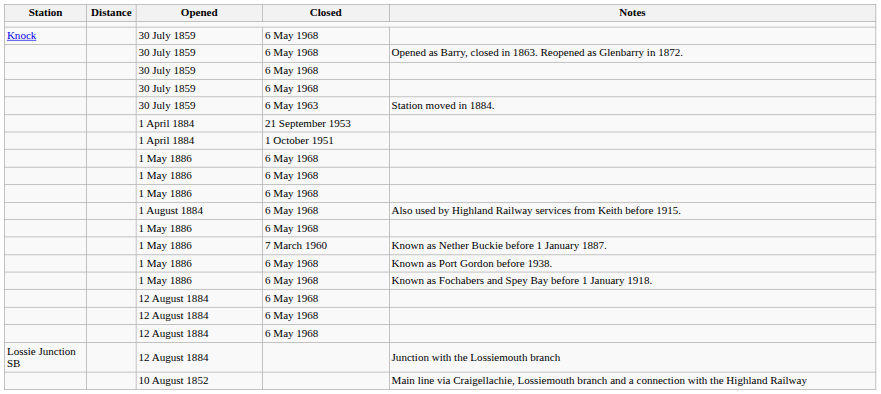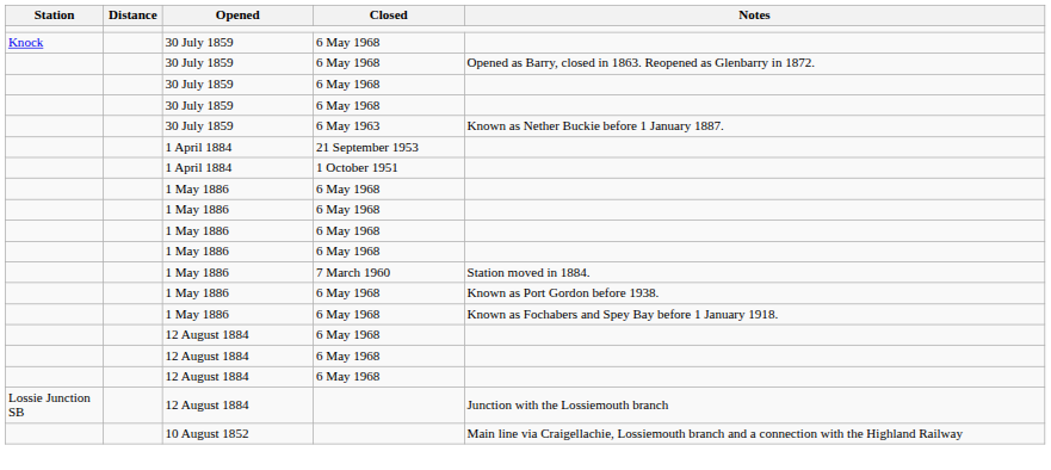 <table class="wikitable" style="width:100%; margin-right:0;">
 <tr>
 <th scope="col" style="width:7em; text-align:center;">Station</th>
 <th scope="col" style="width:4em; text-align:center;">Distance</th>
 <th scope="col" style="width:11em;">Opened</th>
 <th scope="col" style="width:11em;">Closed</th>
 <th scope="col" class="unsortable">Notes</th>
 </tr>
 <tr>
 <td></td>
 <td></td>
 <td colspan=3><strong></strong></td>
 </tr>
 <tr>
 <td><a href='#'>Knock</a></td>
 <td></td>
 <td>30 July 1859</td>
 <td>6 May 1968</td>
 <td></td>
 </tr>
 <tr>
 <td></td>
 <td></td>
 <td>30 July 1859</td>
 <td>6 May 1968</td>
 <td>Opened as Barry, closed in 1863. Reopened as Glenbarry in 1872.</td>
 </tr>
 <tr>
 <td></td>
 <td></td>
 <td>30 July 1859</td>
 <td>6 May 1968</td>
 <td></td>
 </tr>
 <tr>
 <td></td>
 <td></td>
 <td>30 July 1859</td>
 <td>6 May 1968</td>
 <td></td>
 </tr>
 <tr>
 <td></td>
 <td></td>
 <td>30 July 1859</td>
 <td>6 May 1963</td>
-<td>Station moved in 1884.</td>
+<td>Known as Nether Buckie before 1 January 1887.</td>
 </tr>
 <tr>
 <td></td>
 <td></td>
 <td>1 April 1884</td>
 <td>21 September 1953</td>
 <td></td>
 </tr>
 <tr>
 <td></td>
 <td></td>
 <td>1 April 1884</td>
 <td>1 October 1951</td>
 <td></td>
 </tr>
 <tr>
 <td></td>
 <td></td>
 <td>1 May 1886</td>
 <td>6 May 1968</td>
 <td></td>
 </tr>
 <tr>
 <td></td>
 <td></td>
 <td>1 May 1886</td>
 <td>6 May 1968</td>
 <td></td>
 </tr>
 <tr>
 <td></td>
 <td></td>
 <td>1 May 1886</td>
 <td>6 May 1968</td>
 <td></td>
 </tr>
 <tr>
 <td></td>
 <td></td>
-<td>1 August 1884</td>
-<td>6 May 1968</td>
-<td>Also used by Highland Railway services from Keith before 1915.</td>
-</tr>
-<tr>
-<td></td>
-<td></td>
 <td>1 May 1886</td>
 <td>6 May 1968</td>
 <td></td>
 </tr>
 <tr>
 <td></td>
 <td></td>
 <td>1 May 1886</td>
 <td>7 March 1960</td>
-<td>Known as Nether Buckie before 1 January 1887.</td>
+<td>Station moved in 1884.</td>
 </tr>
 <tr>
 <td></td>
 <td></td>
 <td>1 May 1886</td>
 <td>6 May 1968</td>
 <td>Known as Port Gordon before 1938.</td>
 </tr>
 <tr>
 <td></td>
 <td></td>
 <td>1 May 1886</td>
 <td>6 May 1968</td>
 <td>Known as Fochabers and Spey Bay before 1 January 1918.</td>
 </tr>
 <tr>
 <td></td>
 <td></td>
 <td>12 August 1884</td>
 <td>6 May 1968</td>
 <td></td>
 </tr>
 <tr>
 <td></td>
 <td></td>
 <td>12 August 1884</td>
 <td>6 May 1968</td>
 <td></td>
 </tr>
 <tr>
 <td></td>
 <td></td>
 <td>12 August 1884</td>
 <td>6 May 1968</td>
 <td></td>
 </tr>
 <tr>
 <td>Lossie Junction SB</td>
 <td></td>
 <td>12 August 1884</td>
 <td></td>
 <td>Junction with the Lossiemouth branch</td>
 </tr>
 <tr>
 <td></td>
 <td></td>
 <td>10 August 1852</td>
 <td></td>
 <td>Main line via Craigellachie, Lossiemouth branch and a connection with the Highland Railway</td>
 </tr>
 </table>
